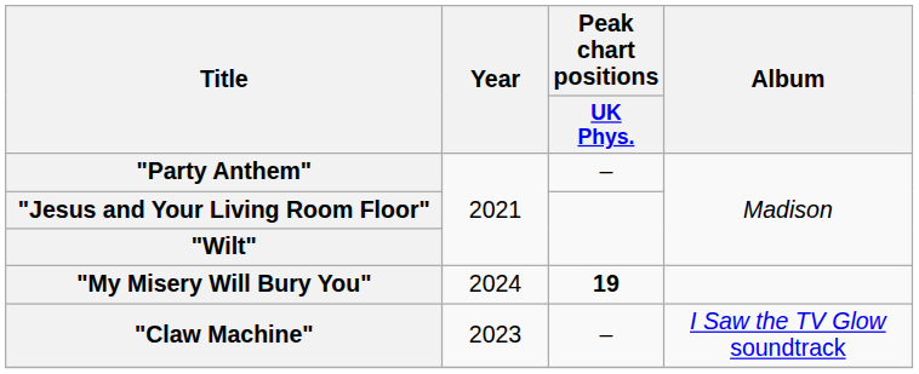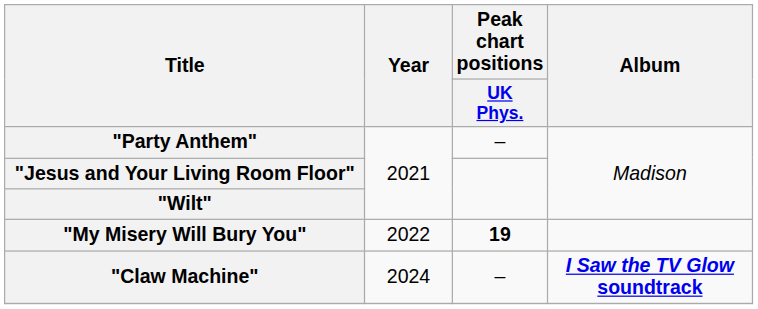 <table class="wikitable plainrowheaders" style="text-align:center;" border="1">
 <tr>
 <th scope="col" rowspan="2" style="width:18em;">Title</th>
 <th scope="col" rowspan="2" style="width:4em;">Year</th>
 <th scope="col" colspan="1" style="width:4em;">Peak chart positions</th>
 <th scope="col" rowspan="2" style="width:10em;">Album</th>
 </tr>
 <tr>
 <th scope="col" style="width:2.5em;font-size:90%;"><a href='#'>UK<br>Phys.</a><br></th>
 </tr>
 <tr>
 <th scope="row">"Party Anthem"</th>
 <td rowspan="3">2021</td>
 <td>–</td>
 <td rowspan="3"><em>Madison</em></td>
 </tr>
 <tr>
 <th scope="row">"Jesus and Your Living Room Floor"</th>
 </tr>
 <tr>
 <th scope="row">"Wilt"</th>
 </tr>
 <tr>
 <th scope="row">"My Misery Will Bury You"<br></th>
-<td>2024</td>
+<td>2022</td>
 <td><strong>19</strong></td>
 <td></td>
 </tr>
 <tr>
 <th scope="row">"Claw Machine"<br></th>
-<td>2023</td>
+<td>2024</td>
 <td>–</td>
-<td><a href='#'><em>I Saw the TV Glow</em> soundtrack</a></td>
+<td><strong><a href='#'><em>I Saw the TV Glow</em> soundtrack</a></strong></td>
 </tr>
 <tr>
 </tr>
 </table>
